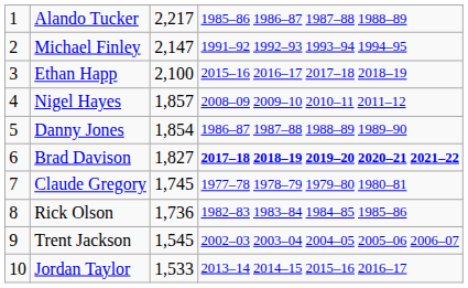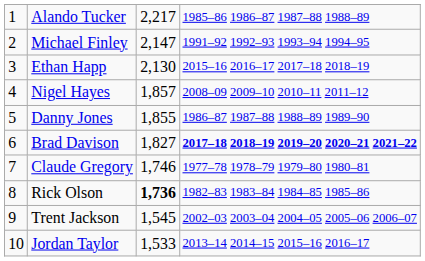 <table class="wikitable">
 <tr>
 </tr>
 <tr>
 <td>1</td>
 <td><a href='#'>Alando Tucker</a></td>
 <td>2,217</td>
 <td style="font-size:80%;"><a href='#'>1985–86</a> <a href='#'>1986–87</a> <a href='#'>1987–88</a> <a href='#'>1988–89</a></td>
 </tr>
 <tr>
 <td>2</td>
 <td><a href='#'>Michael Finley</a></td>
 <td>2,147</td>
 <td style="font-size:80%;"><a href='#'>1991–92</a> <a href='#'>1992–93</a> <a href='#'>1993–94</a> <a href='#'>1994–95</a></td>
 </tr>
 <tr>
 <td>3</td>
 <td><a href='#'>Ethan Happ</a></td>
-<td>2,100</td>
+<td>2,130</td>
 <td style="font-size:80%;"><a href='#'>2015–16</a> <a href='#'>2016–17</a> <a href='#'>2017–18</a> <a href='#'>2018–19</a></td>
 </tr>
 <tr>
 <td>4</td>
 <td><a href='#'>Nigel Hayes</a></td>
 <td>1,857</td>
 <td style="font-size:80%;"><a href='#'>2008–09</a> <a href='#'>2009–10</a> <a href='#'>2010–11</a> <a href='#'>2011–12</a></td>
 </tr>
 <tr>
 <td>5</td>
 <td><a href='#'>Danny Jones</a></td>
-<td>1,854</td>
+<td>1,855</td>
 <td style="font-size:80%;"><a href='#'>1986–87</a> <a href='#'>1987–88</a> <a href='#'>1988–89</a> <a href='#'>1989–90</a></td>
 </tr>
 <tr>
 <td>6</td>
 <td><a href='#'>Brad Davison</a></td>
 <td>1,827</td>
 <td style="font-size:80%;"><strong><a href='#'>2017–18</a> <a href='#'>2018–19</a> <a href='#'>2019–20</a> <a href='#'>2020–21</a> <a href='#'>2021–22</a></strong></td>
 </tr>
 <tr>
 <td>7</td>
 <td><a href='#'>Claude Gregory</a></td>
-<td>1,745</td>
+<td>1,746</td>
 <td style="font-size:80%;"><a href='#'>1977–78</a> <a href='#'>1978–79</a> <a href='#'>1979–80</a> <a href='#'>1980–81</a></td>
 </tr>
 <tr>
 <td>8</td>
 <td>Rick Olson</td>
-<td>1,736</td>
+<td><strong>1,736</strong></td>
 <td style="font-size:80%;"><a href='#'>1982–83</a> <a href='#'>1983–84</a> <a href='#'>1984–85</a> <a href='#'>1985–86</a></td>
 </tr>
 <tr>
 <td>9</td>
 <td>Trent Jackson</td>
 <td>1,545</td>
 <td style="font-size:80%;"><a href='#'>2002–03</a> <a href='#'>2003–04</a> <a href='#'>2004–05</a> <a href='#'>2005–06</a> <a href='#'>2006–07</a></td>
 </tr>
 <tr>
 <td>10</td>
 <td><a href='#'>Jordan Taylor</a></td>
 <td>1,533</td>
 <td style="font-size:80%;"><a href='#'>2013–14</a> <a href='#'>2014–15</a> <a href='#'>2015–16</a> <a href='#'>2016–17</a></td>
 </tr>
 </table>
